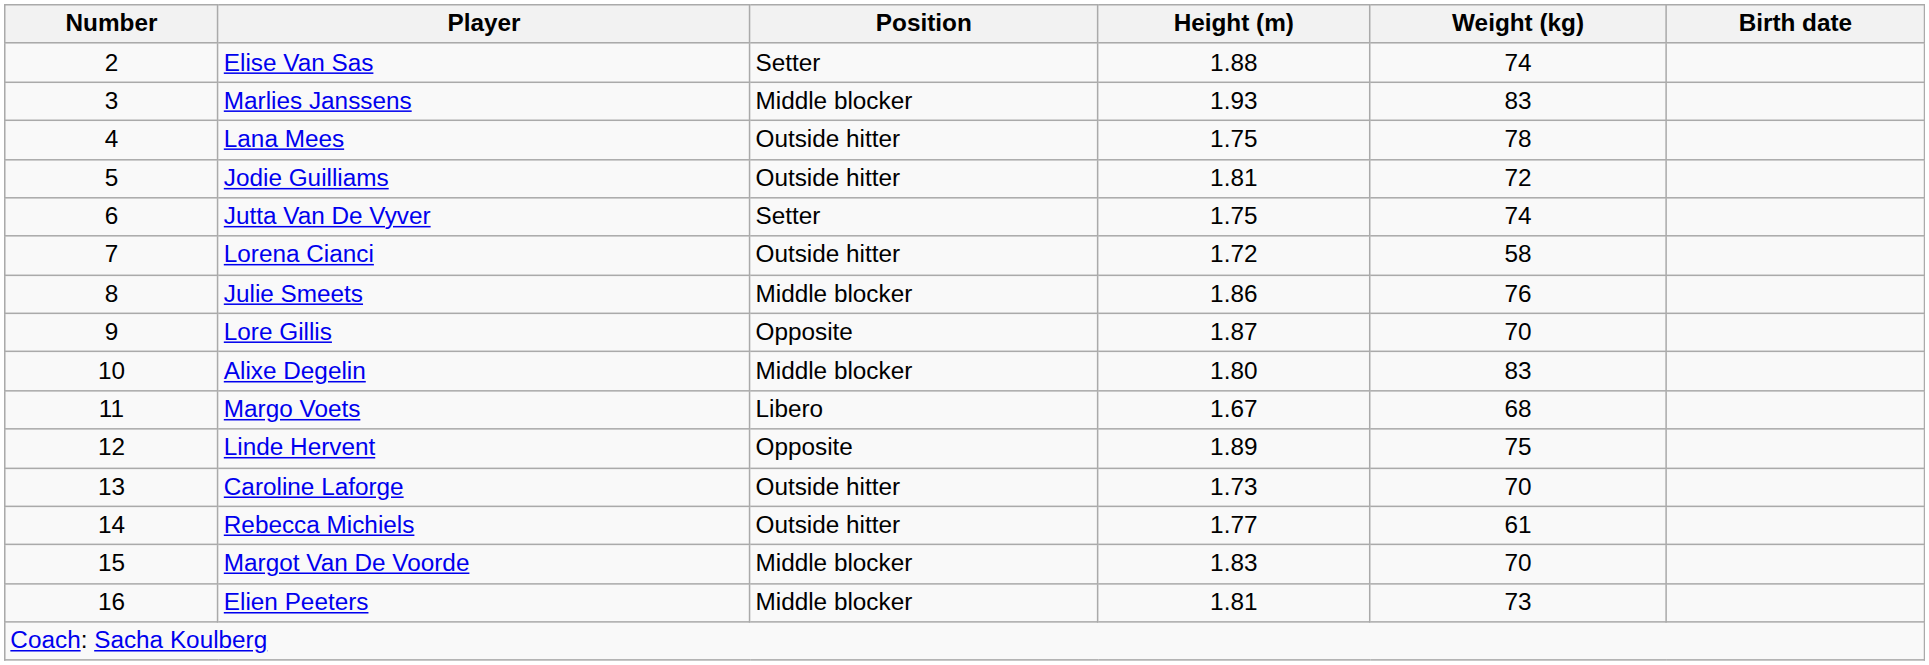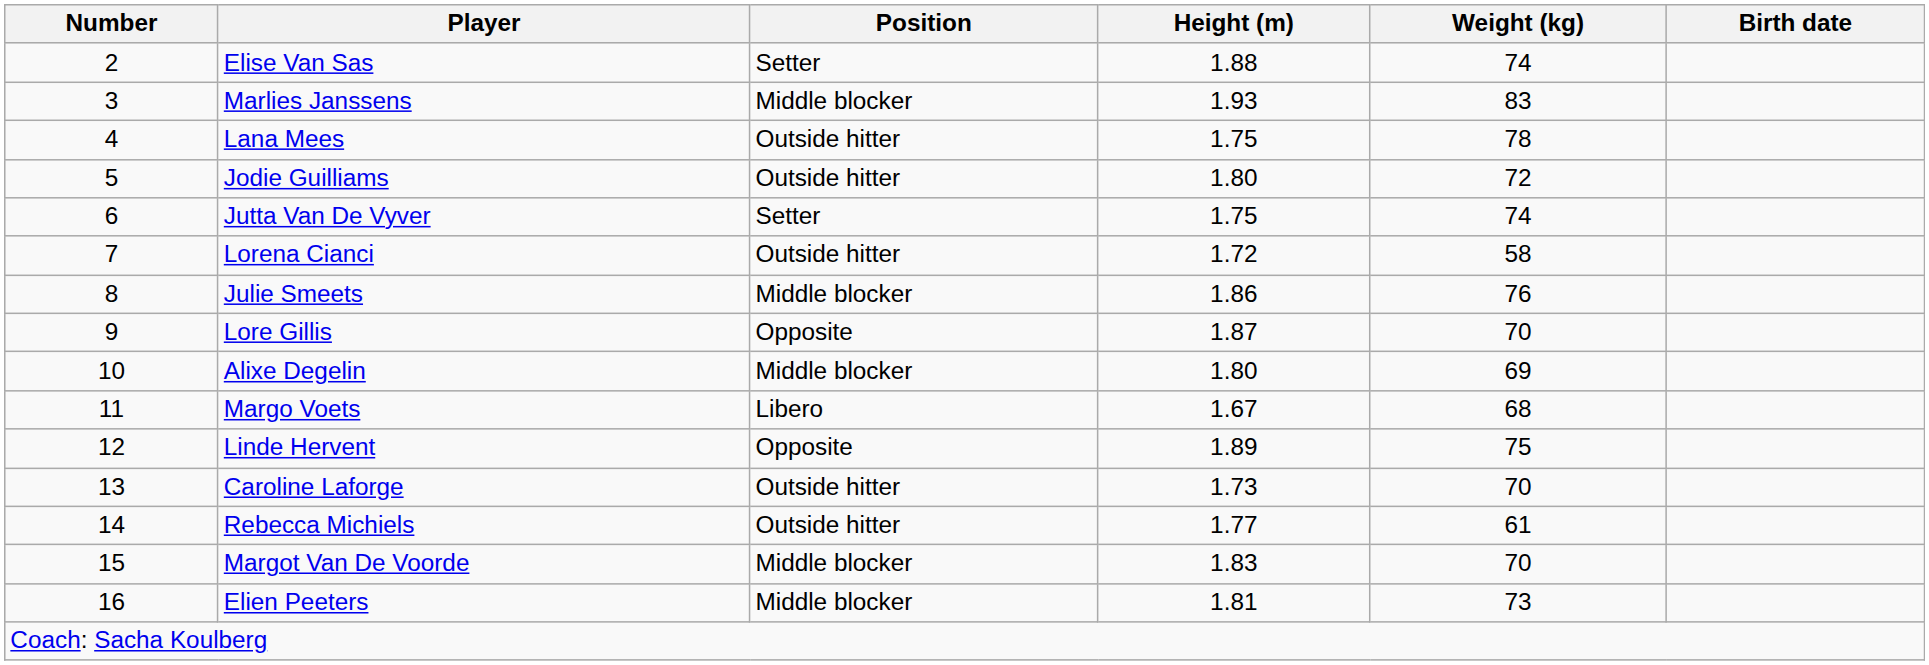 <table class="wikitable" style="width:100%;">
 <tr>
 <th>Number</th>
 <th>Player</th>
 <th>Position</th>
 <th>Height (m)</th>
 <th>Weight (kg)</th>
 <th>Birth date</th>
 </tr>
 <tr>
 <td align=center>2</td>
 <td> <a href='#'>Elise Van Sas</a></td>
 <td>Setter</td>
 <td align=center>1.88</td>
 <td align=center>74</td>
 <td></td>
 </tr>
 <tr>
 <td align=center>3</td>
 <td> <a href='#'>Marlies Janssens</a></td>
 <td>Middle blocker</td>
 <td align=center>1.93</td>
 <td align=center>83</td>
 <td></td>
 </tr>
 <tr>
 <td align=center>4</td>
 <td> <a href='#'>Lana Mees</a></td>
 <td>Outside hitter</td>
 <td align=center>1.75</td>
 <td align=center>78</td>
 <td></td>
 </tr>
 <tr>
 <td align=center>5</td>
 <td> <a href='#'>Jodie Guilliams</a></td>
 <td>Outside hitter</td>
-<td align=center>1.81</td>
+<td align=center>1.80</td>
 <td align=center>72</td>
 <td></td>
 </tr>
 <tr>
 <td align=center>6</td>
 <td> <a href='#'>Jutta Van De Vyver</a></td>
 <td>Setter</td>
 <td align=center>1.75</td>
 <td align=center>74</td>
 <td></td>
 </tr>
 <tr>
 <td align=center>7</td>
 <td> <a href='#'>Lorena Cianci</a></td>
 <td>Outside hitter</td>
 <td align=center>1.72</td>
 <td align=center>58</td>
 <td></td>
 </tr>
 <tr>
 <td align=center>8</td>
 <td> <a href='#'>Julie Smeets</a></td>
 <td>Middle blocker</td>
 <td align=center>1.86</td>
 <td align=center>76</td>
 <td></td>
 </tr>
 <tr>
 <td align=center>9</td>
 <td> <a href='#'>Lore Gillis</a></td>
 <td>Opposite</td>
 <td align=center>1.87</td>
 <td align=center>70</td>
 <td></td>
 </tr>
 <tr>
 <td align=center>10</td>
 <td> <a href='#'>Alixe Degelin</a></td>
 <td>Middle blocker</td>
 <td align=center>1.80</td>
-<td align=center>83</td>
+<td align=center>69</td>
 <td></td>
 </tr>
 <tr>
 <td align=center>11</td>
 <td> <a href='#'>Margo Voets</a></td>
 <td>Libero</td>
 <td align=center>1.67</td>
 <td align=center>68</td>
 <td></td>
 </tr>
 <tr>
 <td align=center>12</td>
 <td> <a href='#'>Linde Hervent</a></td>
 <td>Opposite</td>
 <td align=center>1.89</td>
 <td align=center>75</td>
 <td></td>
 </tr>
 <tr>
 <td align=center>13</td>
 <td> <a href='#'>Caroline Laforge</a></td>
 <td>Outside hitter</td>
 <td align=center>1.73</td>
 <td align=center>70</td>
 <td></td>
 </tr>
 <tr>
 <td align=center>14</td>
 <td> <a href='#'>Rebecca Michiels</a></td>
 <td>Outside hitter</td>
 <td align=center>1.77</td>
 <td align=center>61</td>
 <td></td>
 </tr>
 <tr>
 <td align=center>15</td>
 <td> <a href='#'>Margot Van De Voorde</a></td>
 <td>Middle blocker</td>
 <td align=center>1.83</td>
 <td align=center>70</td>
 <td></td>
 </tr>
 <tr>
 <td align=center>16</td>
 <td> <a href='#'>Elien Peeters</a></td>
 <td>Middle blocker</td>
 <td align=center>1.81</td>
 <td align=center>73</td>
 <td></td>
 </tr>
 <tr>
 <td colspan=6><a href='#'>Coach</a>:  <a href='#'>Sacha Koulberg</a></td>
 </tr>
 </table>
